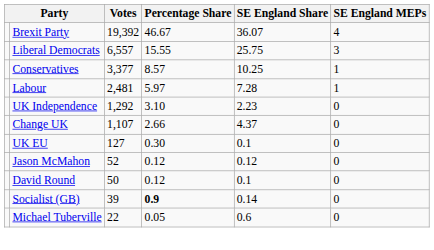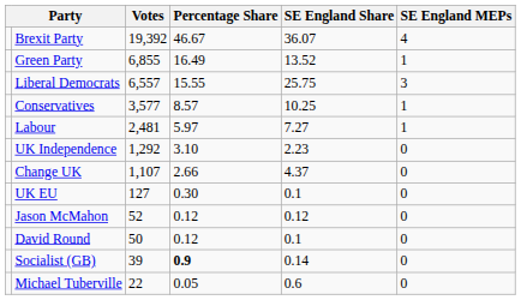 <table class="wikitable">
 <tr>
 <th colspan="2">Party</th>
 <th>Votes</th>
 <th>Percentage Share</th>
 <th>SE England Share</th>
 <th>SE England MEPs</th>
 </tr>
 <tr>
 <td></td>
 <td><a href='#'>Brexit Party</a></td>
 <td>19,392</td>
 <td>46.67</td>
 <td>36.07</td>
 <td>4</td>
 </tr>
 <tr>
 <td></td>
+<td><a href='#'>Green Party</a></td>
+<td>6,855</td>
+<td>16.49</td>
+<td>13.52</td>
+<td>1</td>
+</tr>
+<tr>
+<td></td>
 <td><a href='#'>Liberal Democrats</a></td>
 <td>6,557</td>
 <td>15.55</td>
 <td>25.75</td>
 <td>3</td>
 </tr>
 <tr>
 <td></td>
 <td><a href='#'>Conservatives</a></td>
-<td>3,377</td>
+<td>3,577</td>
 <td>8.57</td>
 <td>10.25</td>
 <td>1</td>
 </tr>
 <tr>
 <td></td>
 <td><a href='#'>Labour</a></td>
 <td>2,481</td>
 <td>5.97</td>
-<td>7.28</td>
+<td>7.27</td>
 <td>1</td>
 </tr>
 <tr>
 <td></td>
 <td><a href='#'>UK Independence</a></td>
 <td>1,292</td>
 <td>3.10</td>
 <td>2.23</td>
 <td>0</td>
 </tr>
 <tr>
 <td></td>
 <td><a href='#'>Change UK</a></td>
 <td>1,107</td>
 <td>2.66</td>
 <td>4.37</td>
 <td>0</td>
 </tr>
 <tr>
 <td></td>
 <td><a href='#'>UK EU</a></td>
 <td>127</td>
 <td>0.30</td>
 <td>0.1</td>
 <td>0</td>
 </tr>
 <tr>
 <td></td>
 <td><a href='#'>Jason McMahon</a></td>
 <td>52</td>
 <td>0.12</td>
 <td>0.12</td>
 <td>0</td>
 </tr>
 <tr>
 <td></td>
 <td><a href='#'>David Round</a></td>
 <td>50</td>
 <td>0.12</td>
 <td>0.1</td>
 <td>0</td>
 </tr>
 <tr>
 <td></td>
 <td><a href='#'>Socialist (GB)</a></td>
 <td>39</td>
 <td><strong>0.9</strong></td>
 <td>0.14</td>
 <td>0</td>
 </tr>
 <tr>
 <td></td>
 <td><a href='#'>Michael Tuberville</a></td>
 <td>22</td>
 <td>0.05</td>
 <td>0.6</td>
 <td>0</td>
 </tr>
 </table>
